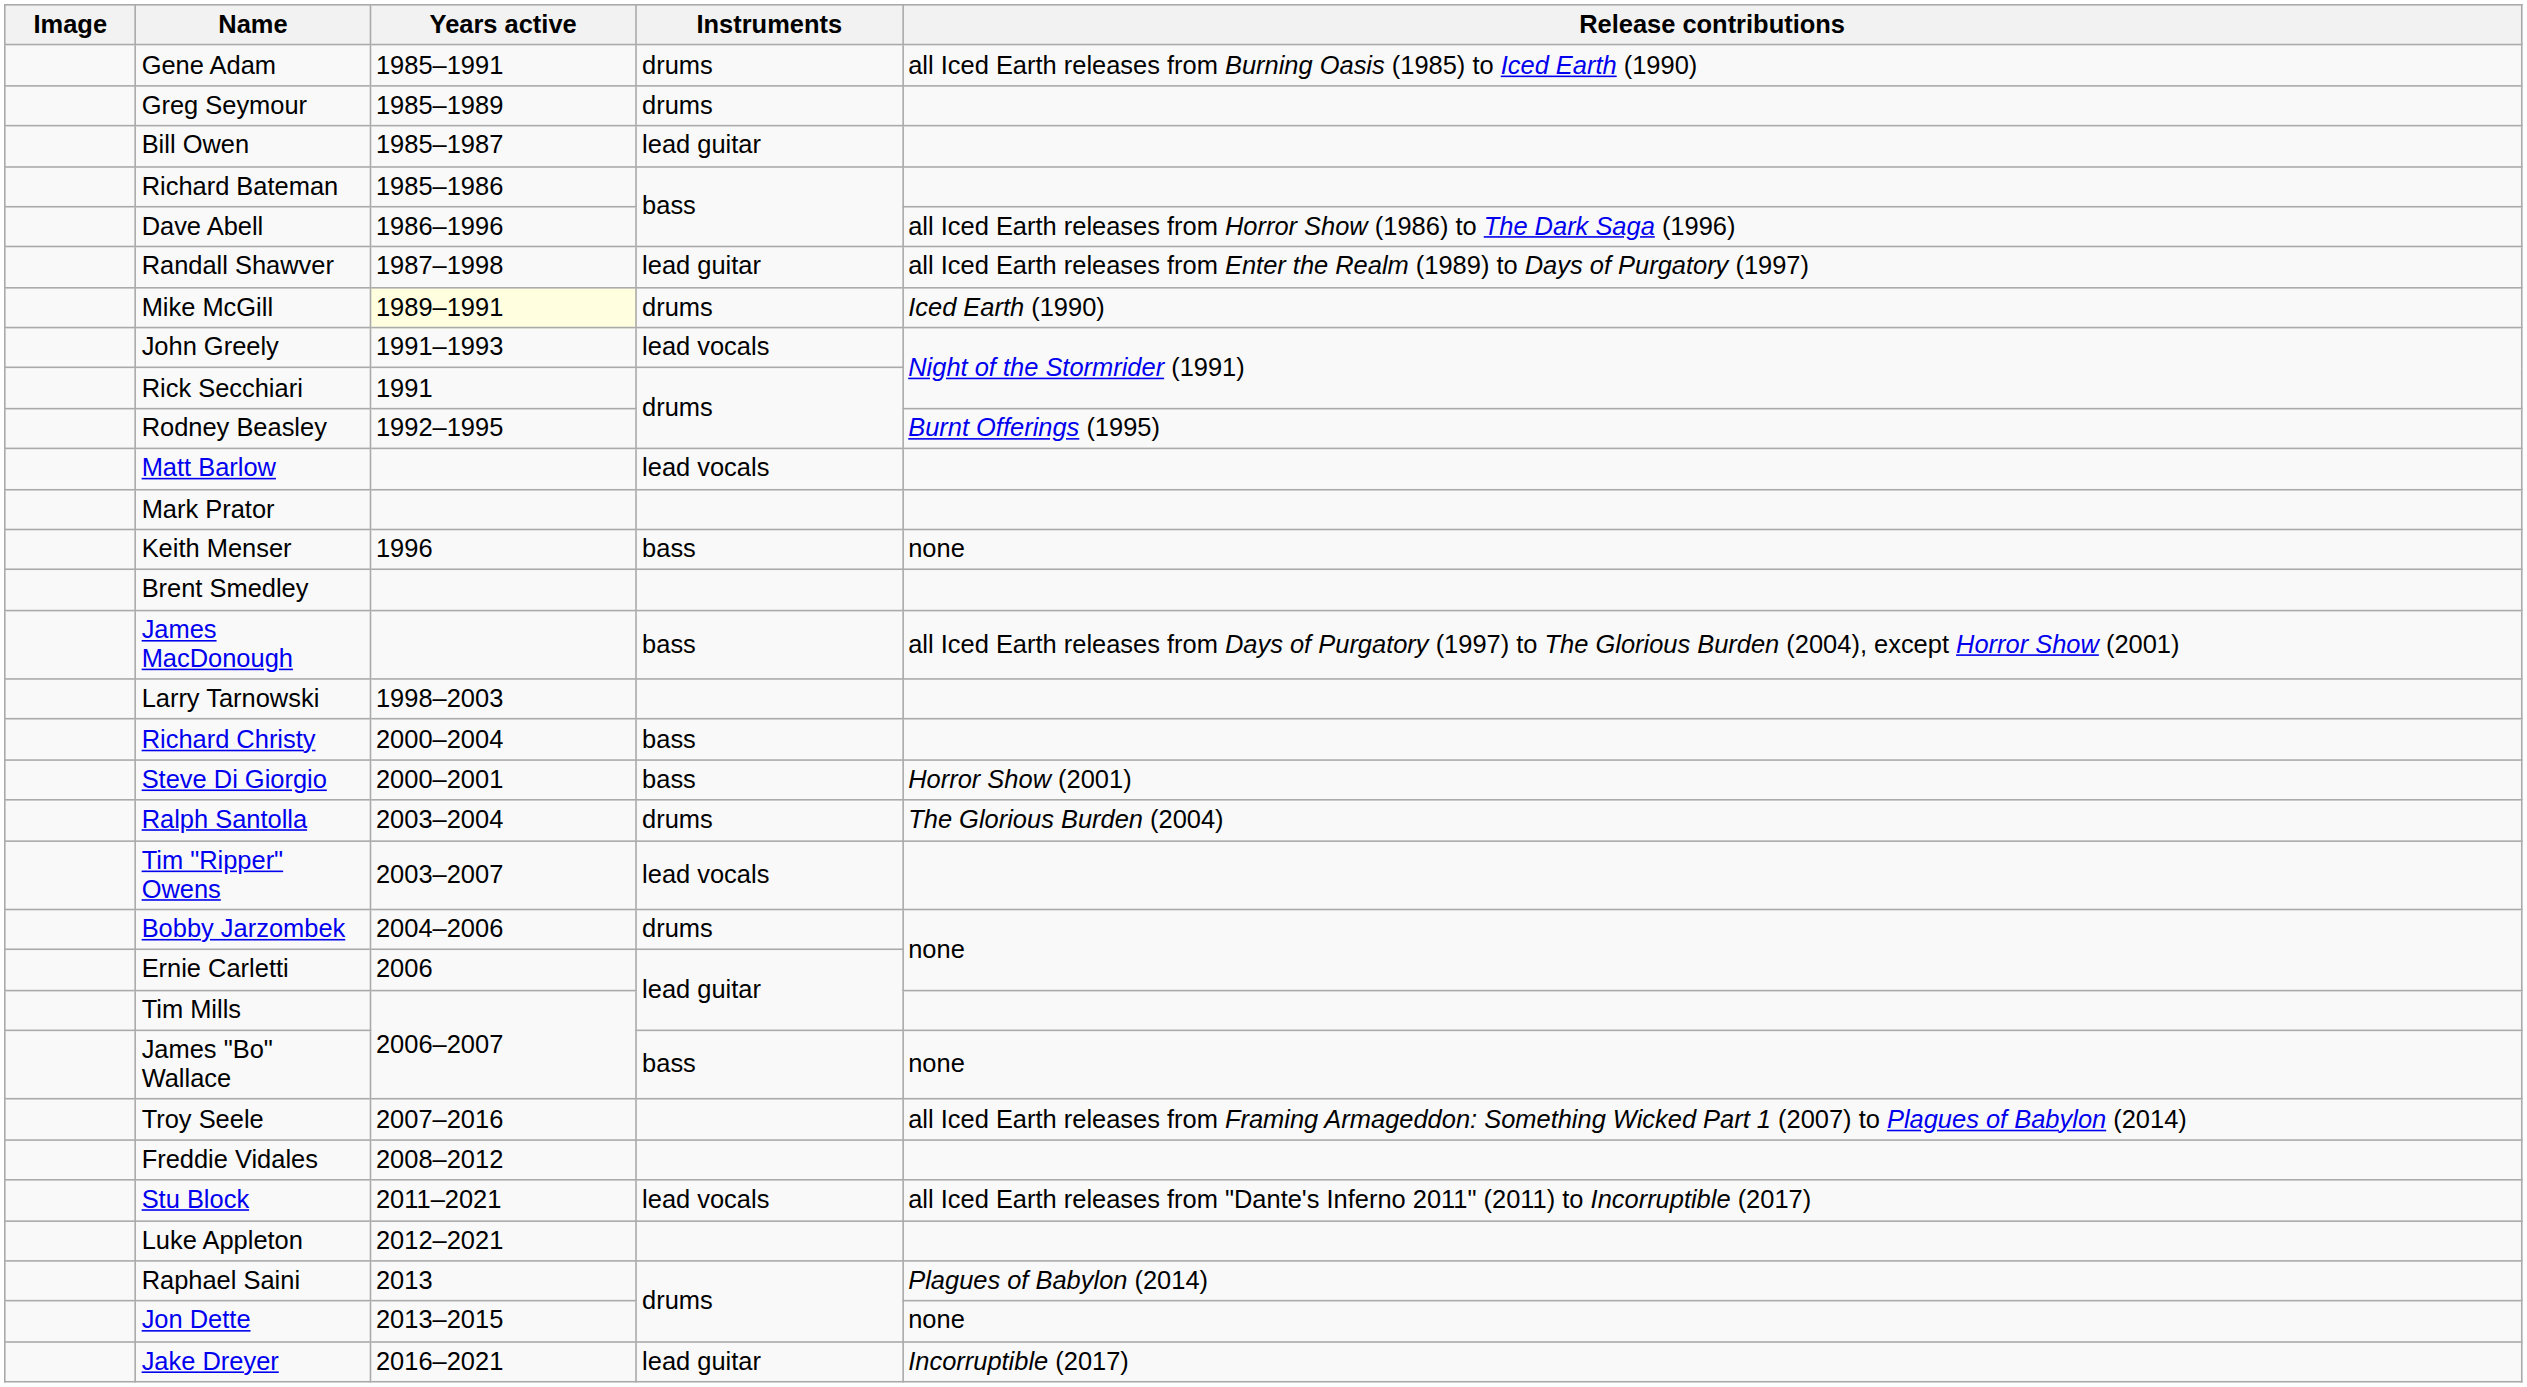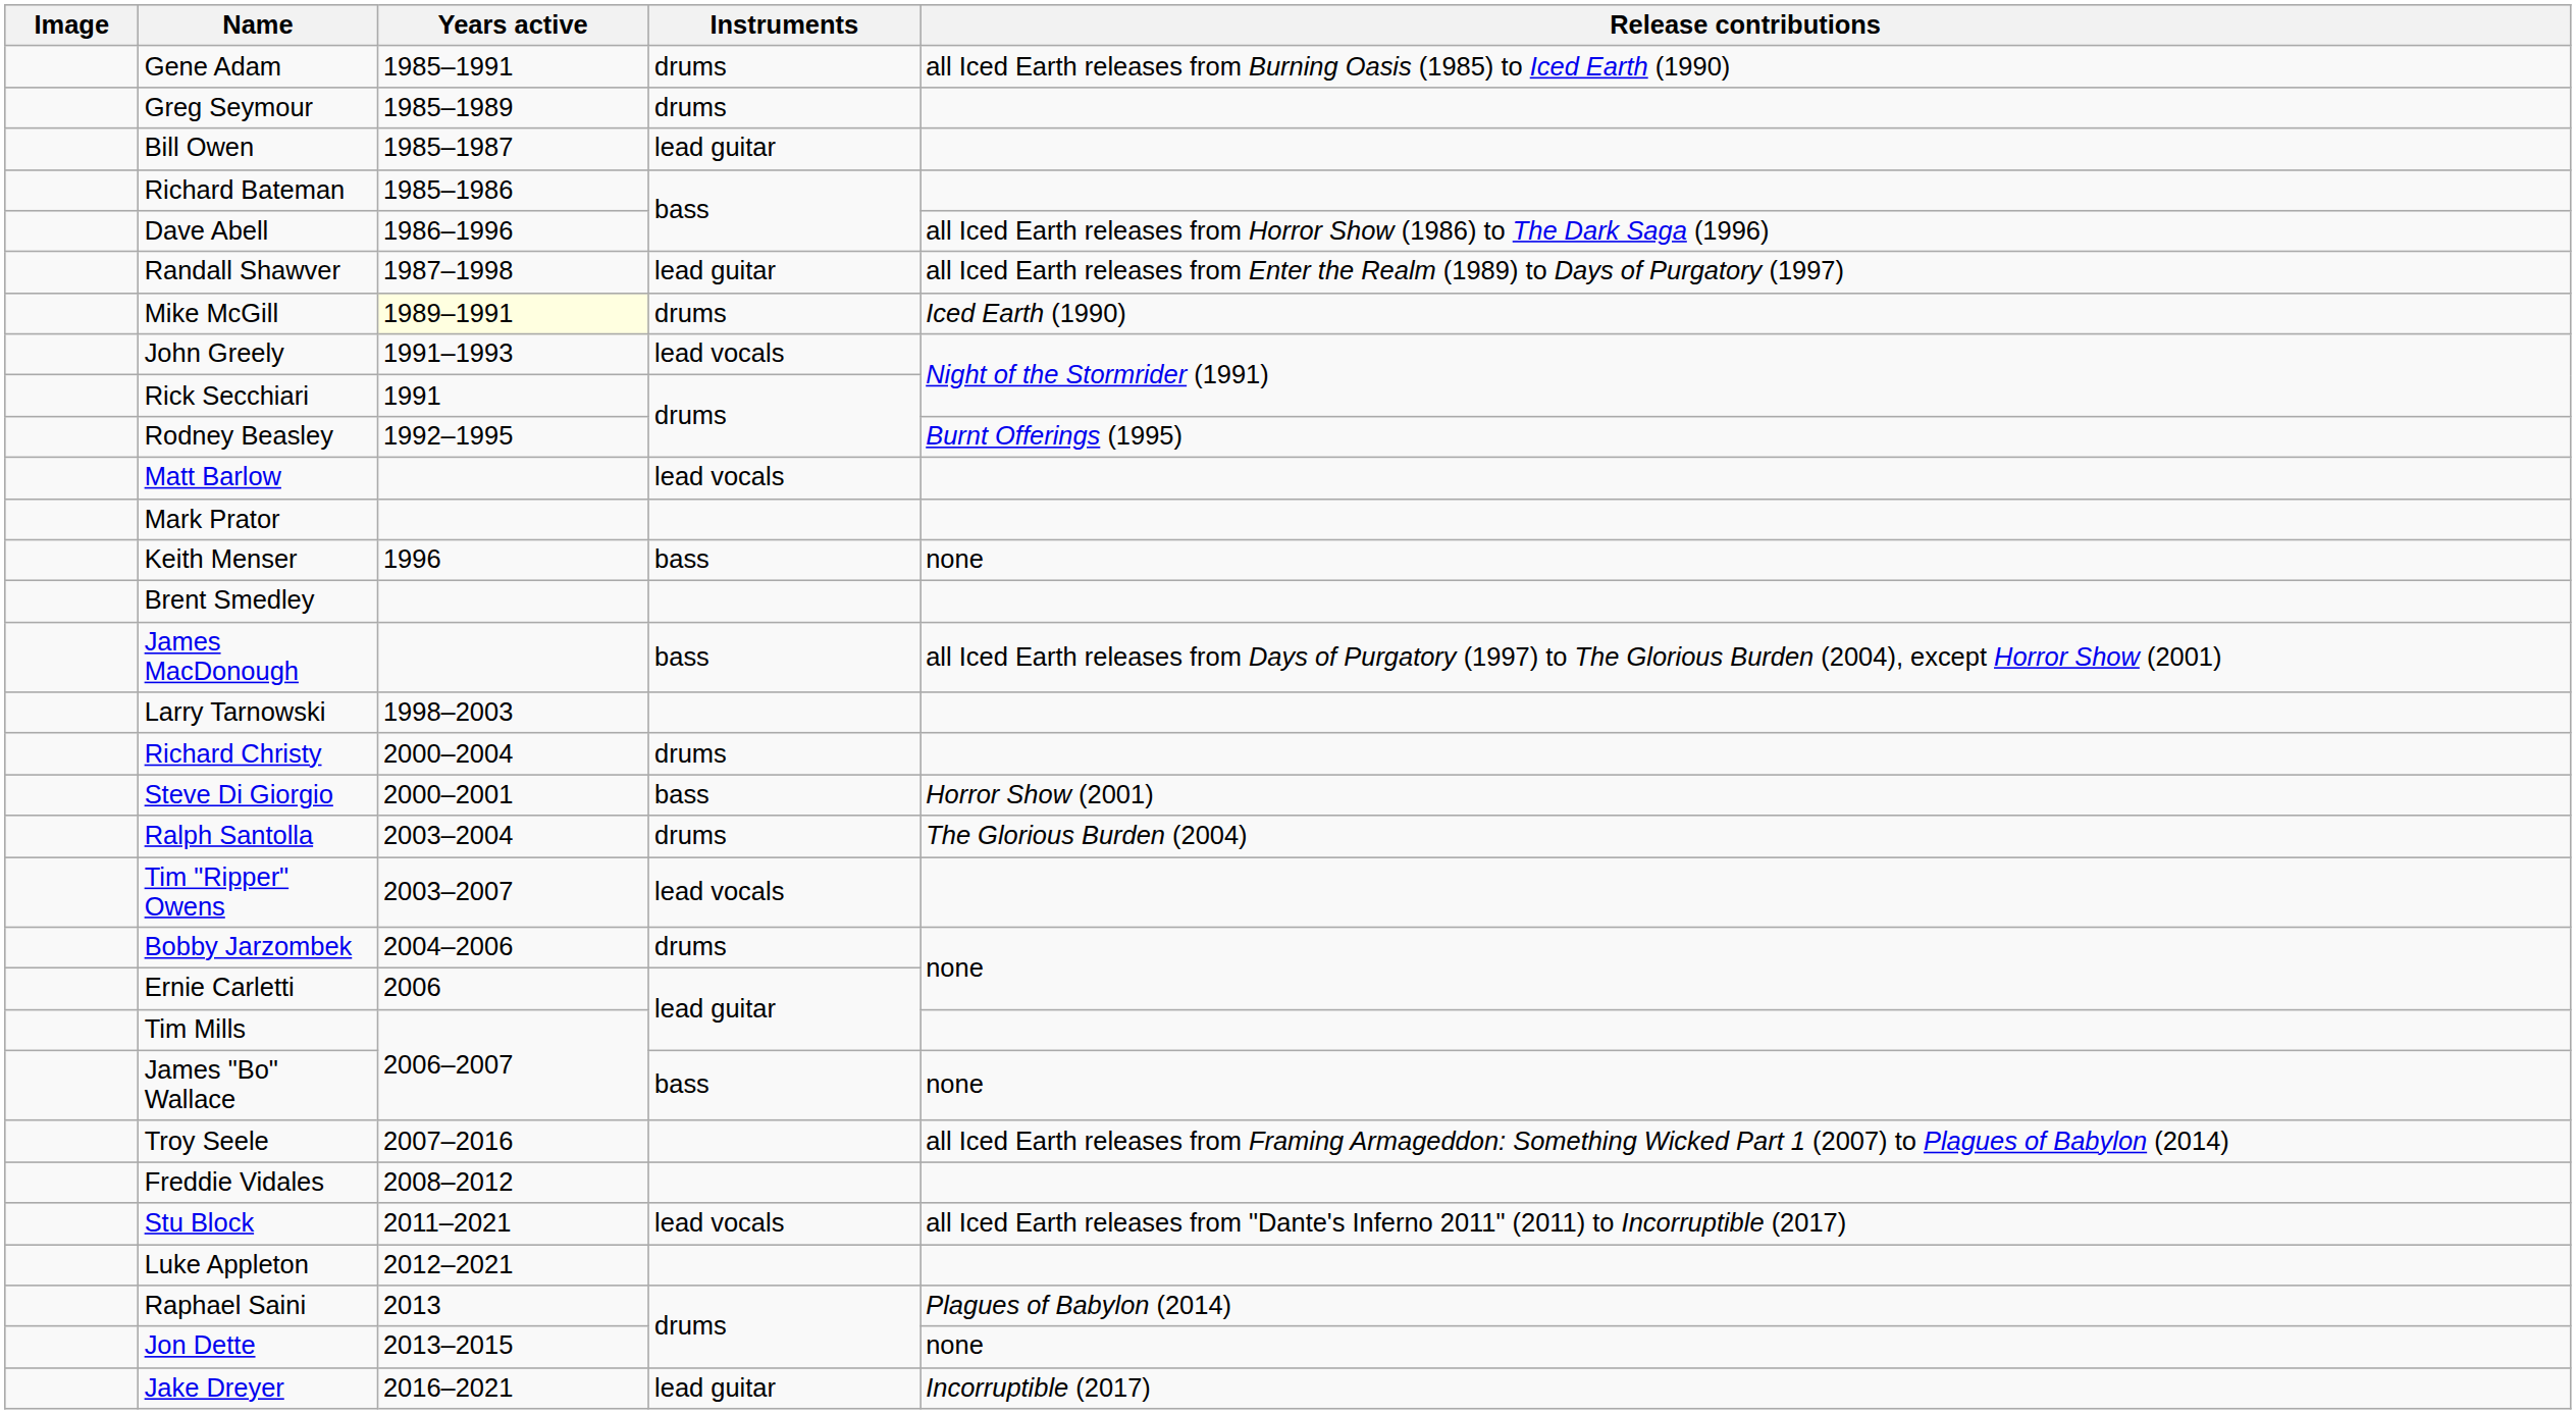 <table class="wikitable" border="1" width=100%>
 <tr>
 <th width="75">Image</th>
 <th width="140">Name</th>
 <th width="160">Years active</th>
 <th width="160">Instruments</th>
 <th>Release contributions</th>
 </tr>
 <tr>
 <td></td>
 <td>Gene Adam</td>
 <td>1985–1991</td>
 <td>drums</td>
 <td>all Iced Earth releases from <em>Burning Oasis</em> (1985) to <em><a href='#'>Iced Earth</a></em> (1990)</td>
 </tr>
 <tr>
 <td></td>
 <td>Greg Seymour</td>
 <td>1985–1989</td>
 <td>drums</td>
 <td></td>
 </tr>
 <tr>
 <td></td>
 <td>Bill Owen</td>
 <td>1985–1987</td>
 <td>lead guitar</td>
 <td></td>
 </tr>
 <tr>
 <td></td>
 <td>Richard Bateman</td>
 <td>1985–1986 </td>
 <td rowspan="2">bass</td>
 <td></td>
 </tr>
 <tr>
 <td></td>
 <td>Dave Abell</td>
 <td>1986–1996</td>
 <td>all Iced Earth releases from <em>Horror Show</em> (1986) to <em><a href='#'>The Dark Saga</a></em> (1996)</td>
 </tr>
 <tr>
 <td></td>
 <td>Randall Shawver</td>
 <td>1987–1998</td>
 <td>lead guitar</td>
 <td>all Iced Earth releases from <em>Enter the Realm</em> (1989) to <em>Days of Purgatory</em> (1997)</td>
 </tr>
 <tr>
 <td></td>
 <td>Mike McGill</td>
 <td style="background: lightyellow;">1989–1991</td>
 <td>drums</td>
 <td><em>Iced Earth</em> (1990)</td>
 </tr>
 <tr>
 <td></td>
 <td>John Greely</td>
 <td>1991–1993</td>
 <td>lead vocals</td>
 <td rowspan="2"><em><a href='#'>Night of the Stormrider</a></em> (1991)</td>
 </tr>
 <tr>
 <td></td>
 <td>Rick Secchiari</td>
 <td>1991</td>
 <td rowspan="2">drums</td>
 </tr>
 <tr>
 <td></td>
 <td>Rodney Beasley</td>
 <td>1992–1995</td>
 <td><em><a href='#'>Burnt Offerings</a></em> (1995)</td>
 </tr>
 <tr>
 <td></td>
 <td><a href='#'>Matt Barlow</a></td>
 <td></td>
 <td>lead vocals</td>
 <td></td>
 </tr>
 <tr>
 <td></td>
 <td>Mark Prator</td>
 <td></td>
 <td></td>
 <td></td>
 </tr>
 <tr>
 <td></td>
 <td>Keith Menser</td>
 <td>1996</td>
 <td>bass</td>
 <td>none</td>
 </tr>
 <tr>
 <td></td>
 <td>Brent Smedley</td>
 <td></td>
 <td></td>
 <td></td>
 </tr>
 <tr>
 <td></td>
 <td><a href='#'>James MacDonough</a></td>
 <td></td>
 <td>bass</td>
 <td>all Iced Earth releases from <em>Days of Purgatory</em> (1997) to <em>The Glorious Burden</em> (2004), except <em><a href='#'>Horror Show</a></em> (2001)</td>
 </tr>
 <tr>
 <td></td>
 <td>Larry Tarnowski</td>
 <td>1998–2003</td>
 <td></td>
 <td></td>
 </tr>
 <tr>
 <td></td>
 <td><a href='#'>Richard Christy</a></td>
 <td>2000–2004</td>
-<td>bass</td>
+<td>drums</td>
 <td></td>
 </tr>
 <tr>
 <td></td>
 <td><a href='#'>Steve Di Giorgio</a></td>
 <td>2000–2001</td>
 <td>bass</td>
 <td><em>Horror Show</em> (2001)</td>
 </tr>
 <tr>
 <td></td>
 <td><a href='#'>Ralph Santolla</a></td>
 <td>2003–2004 </td>
 <td>drums</td>
 <td><em>The Glorious Burden</em> (2004) </td>
 </tr>
 <tr>
 <td></td>
 <td><a href='#'>Tim "Ripper" Owens</a></td>
 <td>2003–2007</td>
 <td>lead vocals</td>
 <td></td>
 </tr>
 <tr>
 <td></td>
 <td><a href='#'>Bobby Jarzombek</a></td>
 <td>2004–2006</td>
 <td>drums</td>
 <td rowspan="2">none</td>
 </tr>
 <tr>
 <td></td>
 <td>Ernie Carletti</td>
 <td>2006</td>
 <td rowspan="2">lead guitar</td>
 </tr>
 <tr>
 <td></td>
 <td>Tim Mills</td>
 <td rowspan="2">2006–2007</td>
 <td></td>
 </tr>
 <tr>
 <td></td>
 <td>James "Bo" Wallace</td>
 <td>bass</td>
 <td>none</td>
 </tr>
 <tr>
 <td></td>
 <td>Troy Seele</td>
 <td>2007–2016</td>
 <td></td>
 <td>all Iced Earth releases from <em>Framing Armageddon: Something Wicked Part 1</em> (2007) to <em><a href='#'>Plagues of Babylon</a></em> (2014)</td>
 </tr>
 <tr>
 <td></td>
 <td>Freddie Vidales</td>
 <td>2008–2012</td>
 <td></td>
 <td></td>
 </tr>
 <tr>
 <td></td>
 <td><a href='#'>Stu Block</a></td>
 <td>2011–2021</td>
 <td>lead vocals</td>
 <td>all Iced Earth releases from "Dante's Inferno 2011" (2011) to <em>Incorruptible</em> (2017)</td>
 </tr>
 <tr>
 <td></td>
 <td>Luke Appleton</td>
 <td>2012–2021</td>
 <td></td>
 <td></td>
 </tr>
 <tr>
 <td></td>
 <td>Raphael Saini</td>
 <td>2013</td>
 <td rowspan="2">drums</td>
 <td><em>Plagues of Babylon</em> (2014)</td>
 </tr>
 <tr>
 <td></td>
 <td><a href='#'>Jon Dette</a></td>
 <td>2013–2015</td>
 <td>none</td>
 </tr>
 <tr>
 <td></td>
 <td><a href='#'>Jake Dreyer</a></td>
 <td>2016–2021</td>
 <td>lead guitar</td>
 <td><em>Incorruptible</em> (2017)</td>
 </tr>
 </table>
